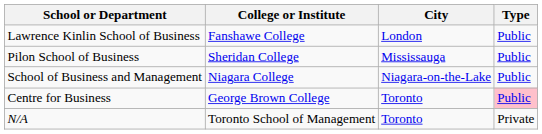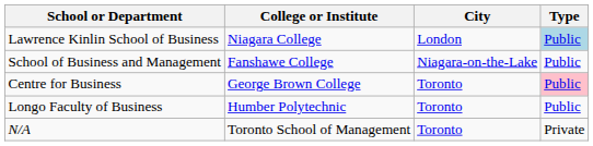 <table class="wikitable sortable mw-collapsible mw-collapsed">
 <tr>
 <th>School or Department</th>
 <th>College or Institute</th>
 <th>City</th>
 <th>Type</th>
 </tr>
 <tr>
 <td>Lawrence Kinlin School of Business</td>
-<td><a href='#'>Fanshawe College</a></td>
+<td><a href='#'>Niagara College</a></td>
 <td><a href='#'>London</a></td>
-<td><a href='#'>Public</a></td>
-</tr>
-<tr>
-<td>Pilon School of Business</td>
-<td><a href='#'>Sheridan College</a></td>
-<td><a href='#'>Mississauga</a></td>
-<td><a href='#'>Public</a></td>
+<td style="background: lightblue;"><a href='#'>Public</a></td>
 </tr>
 <tr>
 <td>School of Business and Management</td>
-<td><a href='#'>Niagara College</a></td>
+<td><a href='#'>Fanshawe College</a></td>
 <td><a href='#'>Niagara-on-the-Lake</a></td>
 <td><a href='#'>Public</a></td>
 </tr>
 <tr>
 <td>Centre for Business</td>
 <td><a href='#'>George Brown College</a></td>
 <td><a href='#'>Toronto</a></td>
 <td style="background: pink;"><a href='#'>Public</a></td>
 </tr>
 <tr>
+<td>Longo Faculty of Business</td>
+<td><a href='#'>Humber Polytechnic</a></td>
+<td><a href='#'>Toronto</a></td>
+<td><a href='#'>Public</a></td>
+</tr>
+<tr>
 <td><em>N/A</em></td>
 <td>Toronto School of Management</td>
 <td><a href='#'>Toronto</a></td>
 <td>Private</td>
 </tr>
 </table>
